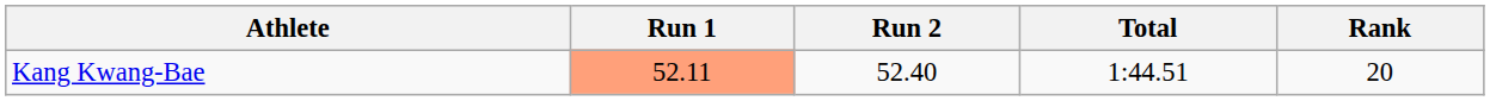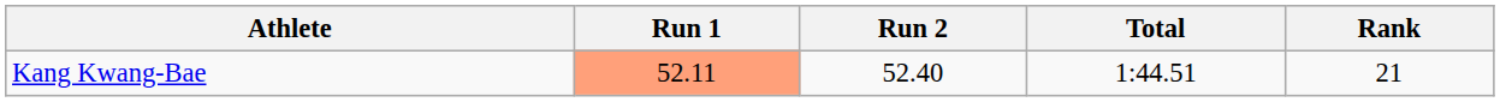 <table class=wikitable style="font-size:90%; text-align:center; width:40%">
 <tr>
 <th>Athlete</th>
 <th>Run 1</th>
 <th>Run 2</th>
 <th>Total</th>
 <th>Rank</th>
 </tr>
 <tr>
 <td rowspan=1 align=left><a href='#'>Kang Kwang-Bae</a></td>
 <td style="background: lightsalmon;">52.11</td>
 <td>52.40</td>
 <td>1:44.51</td>
-<td>20</td>
+<td>21</td>
 </tr>
 </table>
